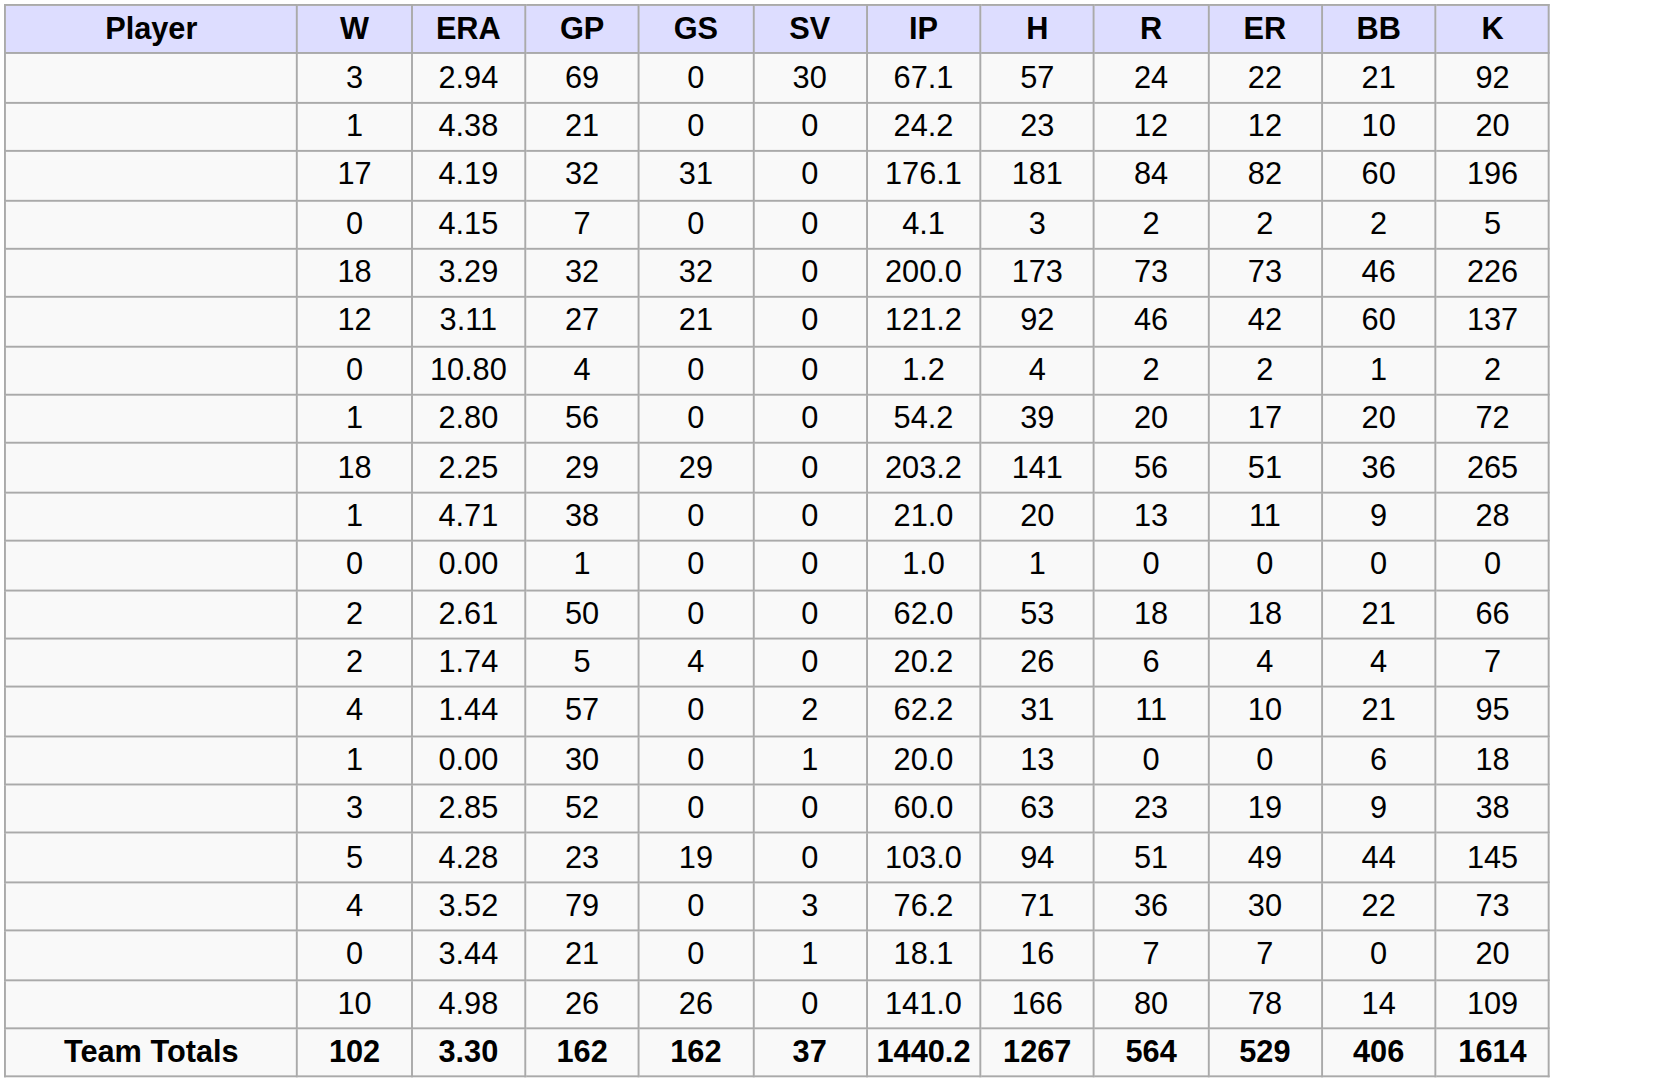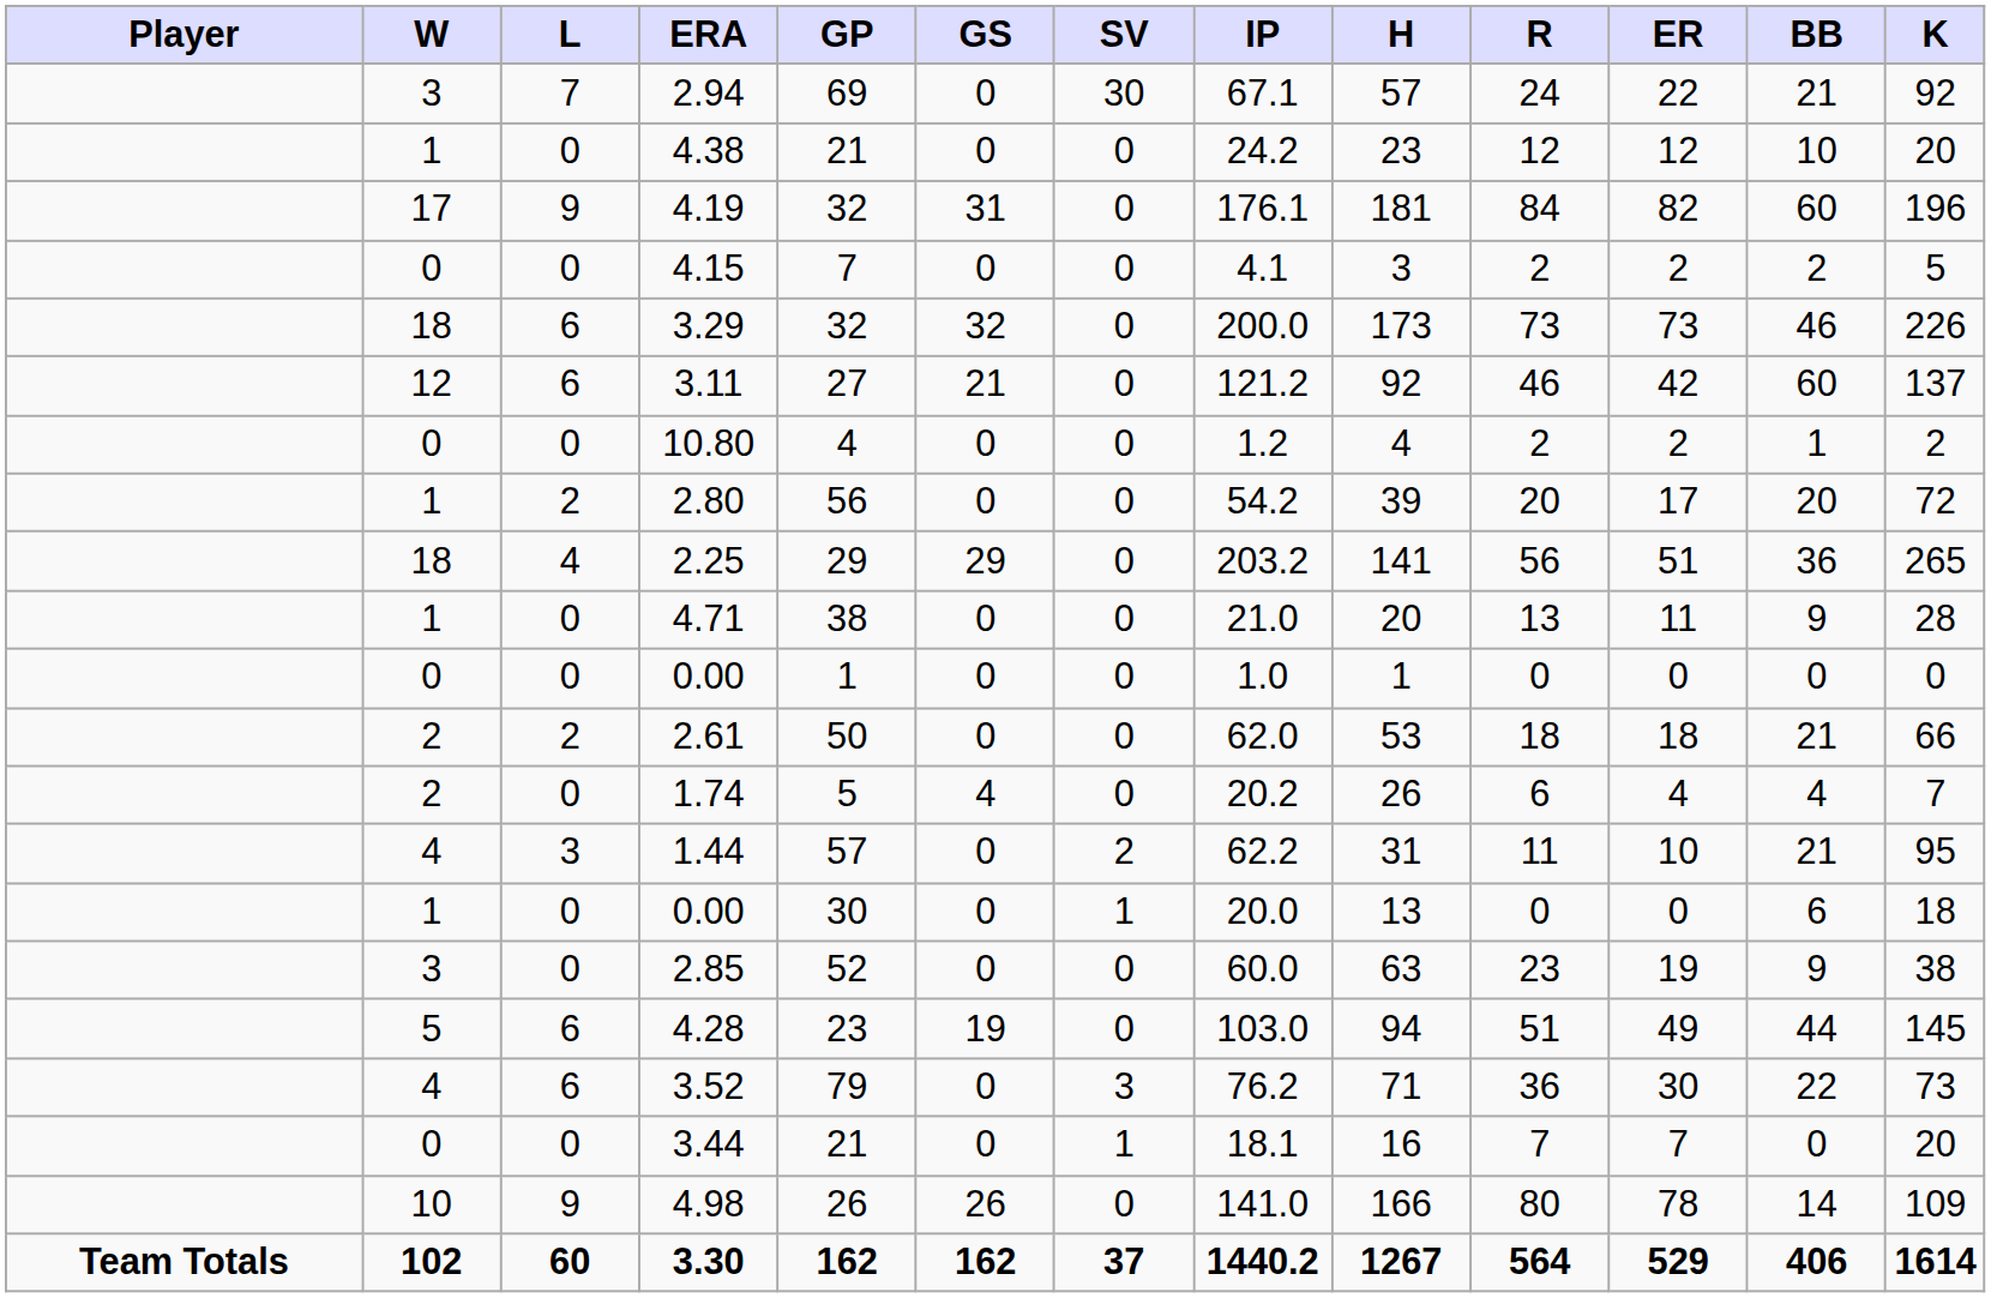 <table class="wikitable" style="text-align:center;">
 <tr>
 <th style="background:#ddf; width:18%;">Player</th>
 <th style="background:#ddf; width:7%;">W</th>
+<th style="background:#ddf; width:7%;">L</th>
 <th style="background:#ddf; width:7%;">ERA</th>
 <th style="background:#ddf; width:7%;">GP</th>
 <th style="background:#ddf; width:7%;">GS</th>
 <th style="background:#ddf; width:7%;">SV</th>
 <th style="background:#ddf; width:7%;">IP</th>
 <th style="background:#ddf; width:7%;">H</th>
 <th style="background:#ddf; width:7%;">R</th>
 <th style="background:#ddf; width:7%;">ER</th>
 <th style="background:#ddf; width:7%;">BB</th>
 <th style="background:#ddf; width:7%;">K</th>
 </tr>
 <tr>
 <td align=left></td>
 <td>3</td>
+<td>7</td>
 <td>2.94</td>
 <td>69</td>
 <td>0</td>
 <td>30</td>
 <td>67.1</td>
 <td>57</td>
 <td>24</td>
 <td>22</td>
 <td>21</td>
 <td>92</td>
 </tr>
 <tr>
 <td align=left></td>
 <td>1</td>
+<td>0</td>
 <td>4.38</td>
 <td>21</td>
 <td>0</td>
 <td>0</td>
 <td>24.2</td>
 <td>23</td>
 <td>12</td>
 <td>12</td>
 <td>10</td>
 <td>20</td>
 </tr>
 <tr>
 <td align=left></td>
 <td>17</td>
+<td>9</td>
 <td>4.19</td>
 <td>32</td>
 <td>31</td>
 <td>0</td>
 <td>176.1</td>
 <td>181</td>
 <td>84</td>
 <td>82</td>
 <td>60</td>
 <td>196</td>
 </tr>
 <tr>
 <td align=left></td>
+<td>0</td>
 <td>0</td>
 <td>4.15</td>
 <td>7</td>
 <td>0</td>
 <td>0</td>
 <td>4.1</td>
 <td>3</td>
 <td>2</td>
 <td>2</td>
 <td>2</td>
 <td>5</td>
 </tr>
 <tr>
 <td align=left></td>
 <td>18</td>
+<td>6</td>
 <td>3.29</td>
 <td>32</td>
 <td>32</td>
 <td>0</td>
 <td>200.0</td>
 <td>173</td>
 <td>73</td>
 <td>73</td>
 <td>46</td>
 <td>226</td>
 </tr>
 <tr>
 <td align=left></td>
 <td>12</td>
+<td>6</td>
 <td>3.11</td>
 <td>27</td>
 <td>21</td>
 <td>0</td>
 <td>121.2</td>
 <td>92</td>
 <td>46</td>
 <td>42</td>
 <td>60</td>
 <td>137</td>
 </tr>
 <tr>
 <td align=left></td>
+<td>0</td>
 <td>0</td>
 <td>10.80</td>
 <td>4</td>
 <td>0</td>
 <td>0</td>
 <td>1.2</td>
 <td>4</td>
 <td>2</td>
 <td>2</td>
 <td>1</td>
 <td>2</td>
 </tr>
 <tr>
 <td align=left></td>
 <td>1</td>
+<td>2</td>
 <td>2.80</td>
 <td>56</td>
 <td>0</td>
 <td>0</td>
 <td>54.2</td>
 <td>39</td>
 <td>20</td>
 <td>17</td>
 <td>20</td>
 <td>72</td>
 </tr>
 <tr>
 <td align=left></td>
 <td>18</td>
+<td>4</td>
 <td>2.25</td>
 <td>29</td>
 <td>29</td>
 <td>0</td>
 <td>203.2</td>
 <td>141</td>
 <td>56</td>
 <td>51</td>
 <td>36</td>
 <td>265</td>
 </tr>
 <tr>
 <td align=left></td>
 <td>1</td>
+<td>0</td>
 <td>4.71</td>
 <td>38</td>
 <td>0</td>
 <td>0</td>
 <td>21.0</td>
 <td>20</td>
 <td>13</td>
 <td>11</td>
 <td>9</td>
 <td>28</td>
 </tr>
 <tr>
 <td align=left></td>
+<td>0</td>
 <td>0</td>
 <td>0.00</td>
 <td>1</td>
 <td>0</td>
 <td>0</td>
 <td>1.0</td>
 <td>1</td>
 <td>0</td>
 <td>0</td>
 <td>0</td>
 <td>0</td>
 </tr>
 <tr>
 <td align=left></td>
 <td>2</td>
+<td>2</td>
 <td>2.61</td>
 <td>50</td>
 <td>0</td>
 <td>0</td>
 <td>62.0</td>
 <td>53</td>
 <td>18</td>
 <td>18</td>
 <td>21</td>
 <td>66</td>
 </tr>
 <tr>
 <td align=left></td>
 <td>2</td>
+<td>0</td>
 <td>1.74</td>
 <td>5</td>
 <td>4</td>
 <td>0</td>
 <td>20.2</td>
 <td>26</td>
 <td>6</td>
 <td>4</td>
 <td>4</td>
 <td>7</td>
 </tr>
 <tr>
 <td align=left></td>
 <td>4</td>
+<td>3</td>
 <td>1.44</td>
 <td>57</td>
 <td>0</td>
 <td>2</td>
 <td>62.2</td>
 <td>31</td>
 <td>11</td>
 <td>10</td>
 <td>21</td>
 <td>95</td>
 </tr>
 <tr>
 <td align=left></td>
 <td>1</td>
+<td>0</td>
 <td>0.00</td>
 <td>30</td>
 <td>0</td>
 <td>1</td>
 <td>20.0</td>
 <td>13</td>
 <td>0</td>
 <td>0</td>
 <td>6</td>
 <td>18</td>
 </tr>
 <tr>
 <td align=left></td>
 <td>3</td>
+<td>0</td>
 <td>2.85</td>
 <td>52</td>
 <td>0</td>
 <td>0</td>
 <td>60.0</td>
 <td>63</td>
 <td>23</td>
 <td>19</td>
 <td>9</td>
 <td>38</td>
 </tr>
 <tr>
 <td align=left></td>
 <td>5</td>
+<td>6</td>
 <td>4.28</td>
 <td>23</td>
 <td>19</td>
 <td>0</td>
 <td>103.0</td>
 <td>94</td>
 <td>51</td>
 <td>49</td>
 <td>44</td>
 <td>145</td>
 </tr>
 <tr>
 <td align=left></td>
 <td>4</td>
+<td>6</td>
 <td>3.52</td>
 <td>79</td>
 <td>0</td>
 <td>3</td>
 <td>76.2</td>
 <td>71</td>
 <td>36</td>
 <td>30</td>
 <td>22</td>
 <td>73</td>
 </tr>
 <tr>
 <td align=left></td>
+<td>0</td>
 <td>0</td>
 <td>3.44</td>
 <td>21</td>
 <td>0</td>
 <td>1</td>
 <td>18.1</td>
 <td>16</td>
 <td>7</td>
 <td>7</td>
 <td>0</td>
 <td>20</td>
 </tr>
 <tr>
 <td align=left></td>
 <td>10</td>
+<td>9</td>
 <td>4.98</td>
 <td>26</td>
 <td>26</td>
 <td>0</td>
 <td>141.0</td>
 <td>166</td>
 <td>80</td>
 <td>78</td>
 <td>14</td>
 <td>109</td>
 </tr>
 <tr class="sortbottom">
 <td><strong>Team Totals</strong></td>
 <td><strong>102</strong></td>
+<td><strong>60</strong></td>
 <td><strong>3.30</strong></td>
 <td><strong>162</strong></td>
 <td><strong>162</strong></td>
 <td><strong>37</strong></td>
 <td><strong>1440.2</strong></td>
 <td><strong>1267</strong></td>
 <td><strong>564</strong></td>
 <td><strong>529</strong></td>
 <td><strong>406</strong></td>
 <td><strong>1614</strong></td>
 </tr>
 </table>
